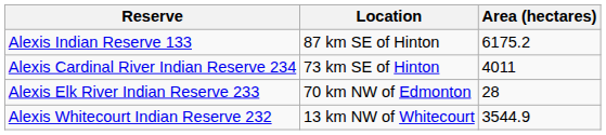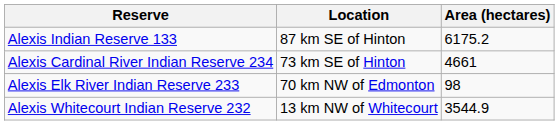 <table class = "wikitable">
 <tr>
 <th>Reserve</th>
 <th>Location</th>
 <th>Area (hectares)</th>
 </tr>
 <tr>
 <td><a href='#'>Alexis Indian Reserve 133</a></td>
 <td>87 km SE of Hinton</td>
 <td>6175.2</td>
 </tr>
 <tr>
 <td><a href='#'>Alexis Cardinal River Indian Reserve 234</a></td>
 <td>73 km SE of <a href='#'>Hinton</a></td>
-<td>4011</td>
+<td>4661</td>
 </tr>
 <tr>
 <td><a href='#'>Alexis Elk River Indian Reserve 233</a></td>
 <td>70 km NW of <a href='#'>Edmonton</a></td>
-<td>28</td>
+<td>98</td>
 </tr>
 <tr>
 <td><a href='#'>Alexis Whitecourt Indian Reserve 232</a></td>
 <td>13 km NW of <a href='#'>Whitecourt</a></td>
 <td>3544.9</td>
 </tr>
 </table>
